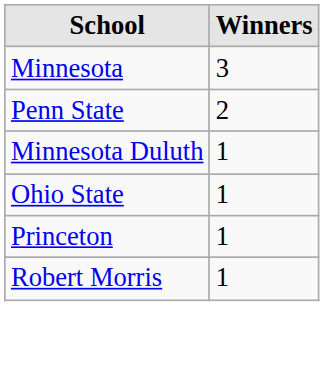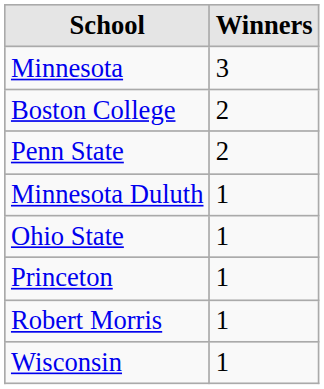 <table class="wikitable">
 <tr>
 <th style="background:#e5e5e5;">School</th>
 <th style="background:#e5e5e5;">Winners</th>
 </tr>
 <tr>
 <td><a href='#'>Minnesota</a></td>
 <td>3</td>
+</tr>
+<tr>
+<td><a href='#'>Boston College</a></td>
+<td>2</td>
 </tr>
 <tr>
 <td><a href='#'>Penn State</a></td>
 <td>2</td>
 </tr>
 <tr>
 <td><a href='#'>Minnesota Duluth</a></td>
 <td>1</td>
 </tr>
 <tr>
 <td><a href='#'>Ohio State</a></td>
 <td>1</td>
 </tr>
 <tr>
 <td><a href='#'>Princeton</a></td>
 <td>1</td>
 </tr>
 <tr>
 <td><a href='#'>Robert Morris</a></td>
 <td>1</td>
 </tr>
+<tr>
+<td><a href='#'>Wisconsin</a></td>
+<td>1</td>
+</tr>
 </table>
